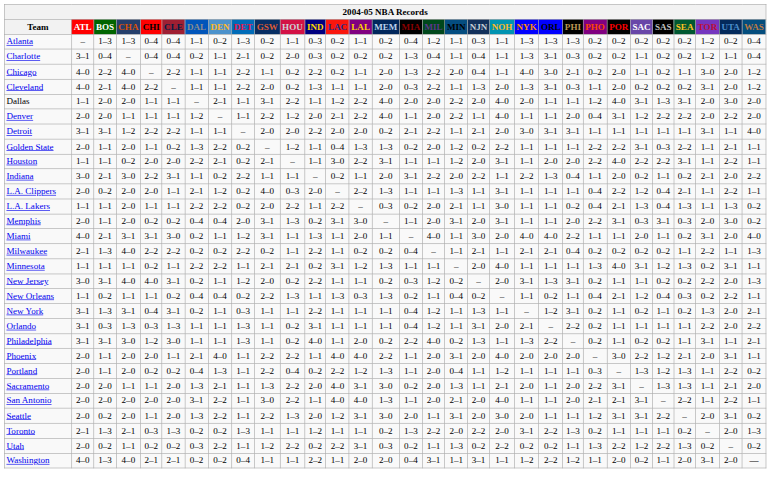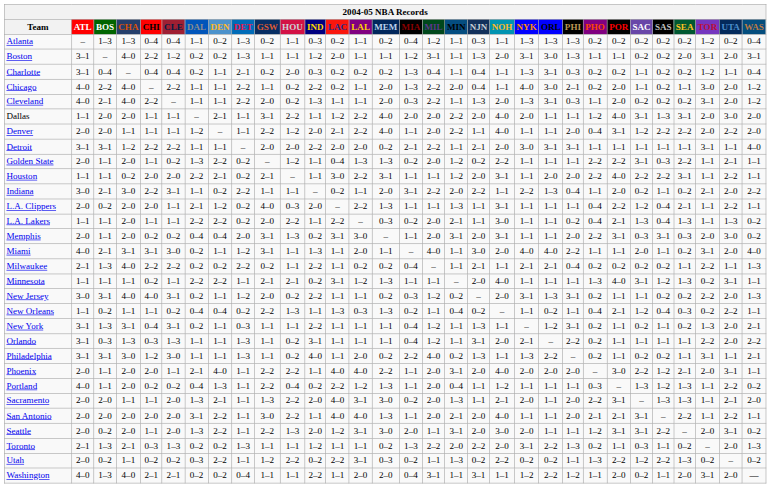 <table class="wikitable" style="font-size:90%; text-align:center;">
 <tr>
 <th colspan=31>2004-05 NBA Records</th>
 </tr>
 <tr>
 <th width=100>Team</th>
 <th style="background:#FF0000;color:#FFFFFF;width=35">ATL</th>
 <th style="background:#006400;color:#FFFFFF;width=35">BOS</th>
 <th style="background:#253E6A;color:#DF5106;width=35">CHA</th>
 <th style="background:#FF0000;color:#000000;width=35">CHI</th>
 <th style="background:#9F1F32;color:#001D43;width=35">CLE</th>
 <th style="background:#0055BA;color:#898D8F;width=35">DAL</th>
 <th style="background:#4C92CC;color:#FDB827;width=35">DEN</th>
 <th style="background:#006BB7;color:#ED164B;width=35">DET</th>
 <th style="background:#072E63;color:#DC5A34;width=35">GSW</th>
 <th style="background:#D31145;color:#CBD4D8;width=35">HOU</th>
 <th style="background:#000080;color:#FFD700;width=35">IND</th>
 <th style="background:#F9160D;color:#1A2E8B;width=35">LAC</th>
 <th style="background:#800080;color:#FFD700;width=35">LAL</th>
 <th style="background:#00265B;color:#BAD1EB;width=35">MEM</th>
 <th style="background:#000000;color:#8B0000;width=35">MIA</th>
 <th style="background:#00471B;color:#5C378A;width=35">MIL</th>
 <th style="background:#044D80;color:#000000;width=35">MIN</th>
 <th style="background:#12305B;color:#C4CED4;width=35">NJN</th>
 <th style="background:#0093B1;color:#FDB827;width=35">NOH</th>
 <th style="background:#0000FF;color:#FF8C00;width=35">NYK</th>
 <th style="background:#0000FF;color:#000000;width=35">ORL</th>
 <th style="background:#000000;color:#BB9754;width=35">PHI</th>
 <th style="background:#800080;color:#FF4500;width=35">PHO</th>
 <th style="background:#000000;color:#FF0000;width=35">POR</th>
 <th style="background:#6846A8;color:#FFFFFF;width=35">SAC</th>
 <th style="background:#000000;color:#C0C0C0;width=35">SAS</th>
 <th style="background:#005831;color:#FFC322;width=35">SEA</th>
 <th style="background:#7436BF;color:#BE0F34;width=35">TOR</th>
 <th style="background:#042A5C;color:#4C8ECC;width=35">UTA</th>
 <th style="background:#044D7D;color:#BC7A44;width=35">WAS</th>
 </tr>
 <tr>
 <td style="text-align:left;"><a href='#'>Atlanta</a></td>
 <td>–</td>
 <td>1–3</td>
 <td>1–3</td>
 <td>0–4</td>
 <td>0–4</td>
 <td>1–1</td>
 <td>0–2</td>
 <td>1–3</td>
 <td>0–2</td>
 <td>1–1</td>
 <td>0–3</td>
 <td>0–2</td>
 <td>1–1</td>
 <td>0–2</td>
 <td>0–4</td>
 <td>1–2</td>
 <td>1–1</td>
 <td>0–3</td>
 <td>1–1</td>
 <td>1–3</td>
 <td>1–3</td>
 <td>1–3</td>
 <td>0–2</td>
 <td>0–2</td>
 <td>0–2</td>
 <td>0–2</td>
 <td>0–2</td>
 <td>1–2</td>
 <td>0–2</td>
 <td>0–4</td>
+</tr>
+<tr>
+<td style="text-align:left;"><a href='#'>Boston</a></td>
+<td>3–1</td>
+<td>–</td>
+<td>4–0</td>
+<td>2–2</td>
+<td>1–2</td>
+<td>0–2</td>
+<td>0–2</td>
+<td>1–3</td>
+<td>1–1</td>
+<td>1–1</td>
+<td>1–2</td>
+<td>2–0</td>
+<td>1–1</td>
+<td>1–1</td>
+<td>1–2</td>
+<td>3–1</td>
+<td>1–1</td>
+<td>1–3</td>
+<td>2–0</td>
+<td>3–1</td>
+<td>3–0</td>
+<td>1–3</td>
+<td>1–1</td>
+<td>1–1</td>
+<td>0–2</td>
+<td>0–2</td>
+<td>2–0</td>
+<td>3–1</td>
+<td>2–0</td>
+<td>3–1</td>
 </tr>
 <tr>
 <td style="text-align:left;"><a href='#'>Charlotte</a></td>
 <td>3–1</td>
 <td>0–4</td>
 <td>–</td>
 <td>0–4</td>
 <td>0–4</td>
 <td>0–2</td>
 <td>1–1</td>
 <td>2–1</td>
 <td>0–2</td>
 <td>2–0</td>
 <td>0–3</td>
 <td>0–2</td>
 <td>0–2</td>
 <td>0–2</td>
 <td>1–3</td>
 <td>0–4</td>
 <td>1–1</td>
 <td>0–4</td>
 <td>1–1</td>
 <td>1–3</td>
 <td>3–1</td>
 <td>0–3</td>
 <td>0–2</td>
 <td>0–2</td>
 <td>1–1</td>
 <td>0–2</td>
 <td>0–2</td>
 <td>1–2</td>
 <td>1–1</td>
 <td>0–4</td>
 </tr>
 <tr>
 <td style="text-align:left;"><a href='#'>Chicago</a></td>
 <td>4–0</td>
 <td>2–2</td>
 <td>4–0</td>
 <td>–</td>
 <td>2–2</td>
 <td>1–1</td>
 <td>1–1</td>
 <td>2–2</td>
 <td>1–1</td>
 <td>0–2</td>
 <td>2–2</td>
 <td>0–2</td>
 <td>1–1</td>
 <td>2–0</td>
 <td>1–3</td>
 <td>2–2</td>
 <td>2–0</td>
 <td>0–4</td>
 <td>1–1</td>
 <td>4–0</td>
 <td>3–0</td>
 <td>2–1</td>
 <td>0–2</td>
 <td>2–0</td>
 <td>1–1</td>
 <td>0–2</td>
 <td>1–1</td>
 <td>3–0</td>
 <td>2–0</td>
 <td>1–2</td>
 </tr>
 <tr>
 <td style="text-align:left;"><a href='#'>Cleveland</a></td>
 <td>4–0</td>
 <td>2–1</td>
 <td>4–0</td>
 <td>2–2</td>
 <td>–</td>
 <td>1–1</td>
 <td>1–1</td>
 <td>2–2</td>
 <td>2–0</td>
 <td>0–2</td>
 <td>1–3</td>
 <td>1–1</td>
 <td>1–1</td>
 <td>2–0</td>
 <td>0–3</td>
 <td>2–2</td>
 <td>1–1</td>
 <td>1–3</td>
 <td>2–0</td>
 <td>1–3</td>
 <td>3–1</td>
 <td>0–3</td>
 <td>1–1</td>
 <td>2–0</td>
 <td>0–2</td>
 <td>0–2</td>
 <td>0–2</td>
 <td>3–1</td>
 <td>2–0</td>
 <td>1–2</td>
 </tr>
 <tr>
 <td style="text-align:left;">Dallas</td>
 <td>1–1</td>
 <td>2–0</td>
 <td>2–0</td>
 <td>1–1</td>
 <td>1–1</td>
 <td>–</td>
 <td>2–1</td>
 <td>1–1</td>
 <td>3–1</td>
 <td>2–2</td>
 <td>1–1</td>
 <td>1–2</td>
 <td>2–2</td>
 <td>4–0</td>
 <td>2–0</td>
 <td>2–0</td>
 <td>2–2</td>
 <td>2–0</td>
 <td>4–0</td>
 <td>2–0</td>
 <td>1–1</td>
 <td>1–1</td>
 <td>1–2</td>
 <td>4–0</td>
 <td>3–1</td>
 <td>1–3</td>
 <td>3–1</td>
 <td>2–0</td>
 <td>3–0</td>
 <td>2–0</td>
 </tr>
 <tr>
 <td style="text-align:left;"><a href='#'>Denver</a></td>
 <td>2–0</td>
 <td>2–0</td>
 <td>1–1</td>
 <td>1–1</td>
 <td>1–1</td>
 <td>1–2</td>
 <td>–</td>
 <td>1–1</td>
 <td>2–2</td>
 <td>1–2</td>
 <td>2–0</td>
 <td>2–1</td>
 <td>2–2</td>
 <td>4–0</td>
 <td>1–1</td>
 <td>2–0</td>
 <td>2–2</td>
 <td>1–1</td>
 <td>4–0</td>
 <td>1–1</td>
 <td>1–1</td>
 <td>2–0</td>
 <td>0–4</td>
 <td>3–1</td>
 <td>1–2</td>
 <td>2–2</td>
 <td>2–2</td>
 <td>2–0</td>
 <td>2–2</td>
 <td>2–0</td>
 </tr>
 <tr>
 <td style="text-align:left;"><a href='#'>Detroit</a></td>
 <td>3–1</td>
 <td>3–1</td>
 <td>1–2</td>
 <td>2–2</td>
 <td>2–2</td>
 <td>1–1</td>
 <td>1–1</td>
 <td>–</td>
 <td>2–0</td>
 <td>2–0</td>
 <td>2–2</td>
 <td>2–0</td>
 <td>2–0</td>
 <td>0–2</td>
 <td>2–1</td>
 <td>2–2</td>
 <td>1–1</td>
 <td>2–1</td>
 <td>2–0</td>
 <td>3–0</td>
 <td>3–1</td>
 <td>3–1</td>
 <td>1–1</td>
 <td>1–1</td>
 <td>1–1</td>
 <td>1–1</td>
 <td>1–1</td>
 <td>3–1</td>
 <td>1–1</td>
 <td>4–0</td>
 </tr>
 <tr>
 <td style="text-align:left;"><a href='#'>Golden State</a></td>
 <td>2–0</td>
 <td>1–1</td>
 <td>2–0</td>
 <td>1–1</td>
 <td>0–2</td>
 <td>1–3</td>
 <td>2–2</td>
 <td>0–2</td>
 <td>–</td>
 <td>1–2</td>
 <td>1–1</td>
 <td>0–4</td>
 <td>1–3</td>
 <td>1–3</td>
 <td>0–2</td>
 <td>2–0</td>
 <td>1–2</td>
 <td>0–2</td>
 <td>2–2</td>
 <td>1–1</td>
 <td>1–1</td>
 <td>1–1</td>
 <td>2–2</td>
 <td>2–2</td>
 <td>3–1</td>
 <td>0–3</td>
 <td>2–2</td>
 <td>1–1</td>
 <td>2–1</td>
 <td>1–1</td>
 </tr>
 <tr>
 <td style="text-align:left;"><a href='#'>Houston</a></td>
 <td>1–1</td>
 <td>1–1</td>
 <td>0–2</td>
 <td>2–0</td>
 <td>2–0</td>
 <td>2–2</td>
 <td>2–1</td>
 <td>0–2</td>
 <td>2–1</td>
 <td>–</td>
 <td>1–1</td>
 <td>3–0</td>
 <td>2–2</td>
 <td>3–1</td>
 <td>1–1</td>
 <td>1–1</td>
 <td>1–2</td>
 <td>2–0</td>
 <td>3–1</td>
 <td>1–1</td>
 <td>2–0</td>
 <td>2–0</td>
 <td>2–2</td>
 <td>4–0</td>
 <td>2–2</td>
 <td>2–2</td>
 <td>3–1</td>
 <td>1–1</td>
 <td>2–2</td>
 <td>1–1</td>
 </tr>
 <tr>
 <td style="text-align:left;"><a href='#'>Indiana</a></td>
 <td>3–0</td>
 <td>2–1</td>
 <td>3–0</td>
 <td>2–2</td>
 <td>3–1</td>
 <td>1–1</td>
 <td>0–2</td>
 <td>2–2</td>
 <td>1–1</td>
 <td>1–1</td>
 <td>–</td>
 <td>0–2</td>
 <td>1–1</td>
 <td>2–0</td>
 <td>3–1</td>
 <td>2–2</td>
 <td>2–0</td>
 <td>2–2</td>
 <td>1–1</td>
 <td>2–2</td>
 <td>1–3</td>
 <td>0–4</td>
 <td>1–1</td>
 <td>2–0</td>
 <td>0–2</td>
 <td>1–1</td>
 <td>0–2</td>
 <td>2–1</td>
 <td>2–0</td>
 <td>2–2</td>
 </tr>
 <tr>
 <td style="text-align:left;"><a href='#'>L.A. Clippers</a></td>
 <td>2–0</td>
 <td>0–2</td>
 <td>2–0</td>
 <td>2–0</td>
 <td>1–1</td>
 <td>2–1</td>
 <td>1–2</td>
 <td>0–2</td>
 <td>4–0</td>
 <td>0–3</td>
 <td>2–0</td>
 <td>–</td>
 <td>2–2</td>
 <td>1–3</td>
 <td>1–1</td>
 <td>1–1</td>
 <td>1–3</td>
 <td>1–1</td>
 <td>3–1</td>
 <td>1–1</td>
 <td>1–1</td>
 <td>1–1</td>
 <td>0–4</td>
 <td>2–2</td>
 <td>1–2</td>
 <td>0–4</td>
 <td>2–1</td>
 <td>1–1</td>
 <td>2–2</td>
 <td>1–1</td>
 </tr>
 <tr>
 <td style="text-align:left;"><a href='#'>L.A. Lakers</a></td>
 <td>1–1</td>
 <td>1–1</td>
 <td>2–0</td>
 <td>1–1</td>
 <td>1–1</td>
 <td>2–2</td>
 <td>2–2</td>
 <td>0–2</td>
 <td>2–0</td>
 <td>2–2</td>
 <td>1–1</td>
 <td>2–2</td>
 <td>–</td>
 <td>0–3</td>
 <td>0–2</td>
 <td>2–0</td>
 <td>2–1</td>
 <td>1–1</td>
 <td>3–0</td>
 <td>1–1</td>
 <td>1–1</td>
 <td>0–2</td>
 <td>0–4</td>
 <td>2–1</td>
 <td>1–3</td>
 <td>0–4</td>
 <td>1–3</td>
 <td>1–1</td>
 <td>1–3</td>
 <td>0–2</td>
 </tr>
 <tr>
 <td style="text-align:left;"><a href='#'>Memphis</a></td>
 <td>2–0</td>
 <td>1–1</td>
 <td>2–0</td>
 <td>0–2</td>
 <td>0–2</td>
 <td>0–4</td>
 <td>0–4</td>
 <td>2–0</td>
 <td>3–1</td>
 <td>1–3</td>
 <td>0–2</td>
 <td>3–1</td>
 <td>3–0</td>
 <td>–</td>
 <td>1–1</td>
 <td>2–0</td>
 <td>3–1</td>
 <td>2–0</td>
 <td>3–1</td>
 <td>1–1</td>
 <td>1–1</td>
 <td>2–0</td>
 <td>2–2</td>
 <td>3–1</td>
 <td>0–3</td>
 <td>3–1</td>
 <td>0–3</td>
 <td>2–0</td>
 <td>3–0</td>
 <td>0–2</td>
 </tr>
 <tr>
 <td style="text-align:left;"><a href='#'>Miami</a></td>
 <td>4–0</td>
 <td>2–1</td>
 <td>3–1</td>
 <td>3–1</td>
 <td>3–0</td>
 <td>0–2</td>
 <td>1–1</td>
 <td>1–2</td>
 <td>3–1</td>
 <td>1–1</td>
 <td>1–3</td>
 <td>1–1</td>
 <td>2–0</td>
 <td>1–1</td>
 <td>–</td>
 <td>4–0</td>
 <td>1–1</td>
 <td>3–0</td>
 <td>2–0</td>
 <td>4–0</td>
 <td>4–0</td>
 <td>2–2</td>
 <td>1–1</td>
 <td>1–1</td>
 <td>2–0</td>
 <td>1–1</td>
 <td>0–2</td>
 <td>3–1</td>
 <td>2–0</td>
 <td>4–0</td>
 </tr>
 <tr>
 <td style="text-align:left;"><a href='#'>Milwaukee</a></td>
 <td>2–1</td>
 <td>1–3</td>
 <td>4–0</td>
 <td>2–2</td>
 <td>2–2</td>
 <td>0–2</td>
 <td>0–2</td>
 <td>2–2</td>
 <td>0–2</td>
 <td>1–1</td>
 <td>2–2</td>
 <td>1–1</td>
 <td>0–2</td>
 <td>0–2</td>
 <td>0–4</td>
 <td>–</td>
 <td>1–1</td>
 <td>2–1</td>
 <td>1–1</td>
 <td>2–1</td>
 <td>2–1</td>
 <td>0–4</td>
 <td>0–2</td>
 <td>0–2</td>
 <td>0–2</td>
 <td>0–2</td>
 <td>1–1</td>
 <td>2–2</td>
 <td>1–1</td>
 <td>1–3</td>
 </tr>
 <tr>
 <td style="text-align:left;"><a href='#'>Minnesota</a></td>
 <td>1–1</td>
 <td>1–1</td>
 <td>1–1</td>
 <td>0–2</td>
 <td>1–1</td>
 <td>2–2</td>
 <td>2–2</td>
 <td>1–1</td>
 <td>2–1</td>
 <td>2–1</td>
 <td>0–2</td>
 <td>3–1</td>
 <td>1–2</td>
 <td>1–3</td>
 <td>1–1</td>
 <td>1–1</td>
 <td>–</td>
 <td>2–0</td>
 <td>4–0</td>
 <td>1–1</td>
 <td>1–1</td>
 <td>1–1</td>
 <td>1–3</td>
 <td>4–0</td>
 <td>3–1</td>
 <td>1–2</td>
 <td>1–3</td>
 <td>0–2</td>
 <td>3–1</td>
 <td>1–1</td>
 </tr>
 <tr>
 <td style="text-align:left;"><a href='#'>New Jersey</a></td>
 <td>3–0</td>
 <td>3–1</td>
 <td>4–0</td>
 <td>4–0</td>
 <td>3–1</td>
 <td>0–2</td>
 <td>1–1</td>
 <td>1–2</td>
 <td>2–0</td>
 <td>0–2</td>
 <td>2–2</td>
 <td>1–1</td>
 <td>1–1</td>
 <td>0–2</td>
 <td>0–3</td>
 <td>1–2</td>
 <td>0–2</td>
 <td>–</td>
 <td>2–0</td>
 <td>3–1</td>
 <td>1–3</td>
 <td>3–1</td>
 <td>0–2</td>
 <td>1–1</td>
 <td>1–1</td>
 <td>0–2</td>
 <td>0–2</td>
 <td>2–2</td>
 <td>2–0</td>
 <td>1–3</td>
 </tr>
 <tr>
 <td style="text-align:left;"><a href='#'>New Orleans</a></td>
 <td>1–1</td>
 <td>0–2</td>
 <td>1–1</td>
 <td>1–1</td>
 <td>0–2</td>
 <td>0–4</td>
 <td>0–4</td>
 <td>0–2</td>
 <td>2–2</td>
 <td>1–3</td>
 <td>1–1</td>
 <td>1–3</td>
 <td>0–3</td>
 <td>1–3</td>
 <td>0–2</td>
 <td>1–1</td>
 <td>0–4</td>
 <td>0–2</td>
 <td>–</td>
 <td>1–1</td>
 <td>0–2</td>
 <td>1–1</td>
 <td>0–4</td>
 <td>2–1</td>
 <td>1–2</td>
 <td>0–4</td>
 <td>0–3</td>
 <td>0–2</td>
 <td>2–2</td>
 <td>1–1</td>
 </tr>
 <tr>
 <td style="text-align:left;"><a href='#'>New York</a></td>
 <td>3–1</td>
 <td>1–3</td>
 <td>3–1</td>
 <td>0–4</td>
 <td>3–1</td>
 <td>0–2</td>
 <td>1–1</td>
 <td>0–3</td>
 <td>1–1</td>
 <td>1–1</td>
 <td>2–2</td>
 <td>1–1</td>
 <td>1–1</td>
 <td>1–1</td>
 <td>0–4</td>
 <td>1–2</td>
 <td>1–1</td>
 <td>1–3</td>
 <td>1–1</td>
 <td>–</td>
 <td>1–2</td>
 <td>3–1</td>
 <td>0–2</td>
 <td>1–1</td>
 <td>0–2</td>
 <td>1–1</td>
 <td>0–2</td>
 <td>1–3</td>
 <td>2–0</td>
 <td>2–1</td>
 </tr>
 <tr>
 <td style="text-align:left;"><a href='#'>Orlando</a></td>
 <td>3–1</td>
 <td>0–3</td>
 <td>1–3</td>
 <td>0–3</td>
 <td>1–3</td>
 <td>1–1</td>
 <td>1–1</td>
 <td>1–3</td>
 <td>1–1</td>
 <td>0–2</td>
 <td>3–1</td>
 <td>1–1</td>
 <td>1–1</td>
 <td>1–1</td>
 <td>0–4</td>
 <td>1–2</td>
 <td>1–1</td>
 <td>3–1</td>
 <td>2–0</td>
 <td>2–1</td>
 <td>–</td>
 <td>2–2</td>
 <td>0–2</td>
 <td>1–1</td>
 <td>1–1</td>
 <td>1–1</td>
 <td>1–1</td>
 <td>2–2</td>
 <td>2–0</td>
 <td>2–2</td>
 </tr>
 <tr>
 <td style="text-align:left;"><a href='#'>Philadelphia</a></td>
 <td>3–1</td>
 <td>3–1</td>
 <td>3–0</td>
 <td>1–2</td>
 <td>3–0</td>
 <td>1–1</td>
 <td>1–1</td>
 <td>1–3</td>
 <td>1–1</td>
 <td>0–2</td>
 <td>4–0</td>
 <td>1–1</td>
 <td>2–0</td>
 <td>0–2</td>
 <td>2–2</td>
 <td>4–0</td>
 <td>0–2</td>
 <td>1–3</td>
 <td>1–1</td>
 <td>1–3</td>
 <td>2–2</td>
 <td>–</td>
 <td>0–2</td>
 <td>1–1</td>
 <td>0–2</td>
 <td>0–2</td>
 <td>1–1</td>
 <td>3–1</td>
 <td>1–1</td>
 <td>2–1</td>
 </tr>
 <tr>
 <td style="text-align:left;"><a href='#'>Phoenix</a></td>
 <td>2–0</td>
 <td>1–1</td>
 <td>2–0</td>
 <td>2–0</td>
 <td>1–1</td>
 <td>2–1</td>
 <td>4–0</td>
 <td>1–1</td>
 <td>2–2</td>
 <td>2–2</td>
 <td>1–1</td>
 <td>4–0</td>
 <td>4–0</td>
 <td>2–2</td>
 <td>1–1</td>
 <td>2–0</td>
 <td>3–1</td>
 <td>2–0</td>
 <td>4–0</td>
 <td>2–0</td>
 <td>2–0</td>
 <td>2–0</td>
 <td>–</td>
 <td>3–0</td>
 <td>2–2</td>
 <td>1–2</td>
 <td>2–1</td>
 <td>2–0</td>
 <td>3–1</td>
 <td>1–1</td>
 </tr>
 <tr>
 <td style="text-align:left;"><a href='#'>Portland</a></td>
-<td>2–0</td>
+<td>4–0</td>
 <td>1–1</td>
 <td>2–0</td>
 <td>0–2</td>
 <td>0–2</td>
 <td>0–4</td>
 <td>1–3</td>
 <td>1–1</td>
 <td>2–2</td>
 <td>0–4</td>
 <td>0–2</td>
 <td>2–2</td>
 <td>1–2</td>
 <td>1–3</td>
 <td>1–1</td>
 <td>2–0</td>
 <td>0–4</td>
 <td>1–1</td>
 <td>1–2</td>
 <td>1–1</td>
 <td>1–1</td>
 <td>1–1</td>
 <td>0–3</td>
 <td>–</td>
 <td>1–3</td>
 <td>1–2</td>
 <td>1–3</td>
 <td>1–1</td>
 <td>2–2</td>
 <td>0–2</td>
 </tr>
 <tr>
 <td style="text-align:left;"><a href='#'>Sacramento</a></td>
 <td>2–0</td>
 <td>2–0</td>
 <td>1–1</td>
 <td>1–1</td>
 <td>2–0</td>
 <td>1–3</td>
 <td>2–1</td>
 <td>1–1</td>
 <td>1–3</td>
 <td>2–2</td>
 <td>2–0</td>
 <td>4–0</td>
 <td>3–1</td>
 <td>3–0</td>
 <td>0–2</td>
 <td>2–0</td>
 <td>1–3</td>
 <td>1–1</td>
 <td>2–1</td>
 <td>2–0</td>
 <td>1–1</td>
 <td>2–0</td>
 <td>2–2</td>
 <td>3–1</td>
 <td>–</td>
 <td>1–3</td>
 <td>1–3</td>
 <td>1–1</td>
 <td>2–1</td>
 <td>2–0</td>
 </tr>
 <tr>
 <td style="text-align:left;"><a href='#'>San Antonio</a></td>
 <td>2–0</td>
 <td>2–0</td>
 <td>2–0</td>
 <td>2–0</td>
 <td>2–0</td>
 <td>3–1</td>
 <td>2–2</td>
 <td>1–1</td>
 <td>3–0</td>
 <td>2–2</td>
 <td>1–1</td>
 <td>4–0</td>
 <td>4–0</td>
 <td>1–3</td>
 <td>1–1</td>
 <td>2–0</td>
 <td>2–1</td>
 <td>2–0</td>
 <td>4–0</td>
 <td>1–1</td>
 <td>1–1</td>
 <td>2–0</td>
 <td>2–1</td>
 <td>2–1</td>
 <td>3–1</td>
 <td>–</td>
 <td>2–2</td>
 <td>1–1</td>
 <td>2–2</td>
 <td>1–1</td>
 </tr>
 <tr>
 <td style="text-align:left;"><a href='#'>Seattle</a></td>
 <td>2–0</td>
 <td>0–2</td>
 <td>2–0</td>
 <td>1–1</td>
 <td>2–0</td>
 <td>1–3</td>
 <td>2–2</td>
 <td>1–1</td>
 <td>2–2</td>
 <td>1–3</td>
 <td>2–0</td>
 <td>1–2</td>
 <td>3–1</td>
 <td>3–0</td>
 <td>2–0</td>
 <td>1–1</td>
 <td>3–1</td>
 <td>2–0</td>
 <td>3–0</td>
 <td>2–0</td>
 <td>1–1</td>
 <td>1–1</td>
 <td>1–2</td>
 <td>3–1</td>
 <td>3–1</td>
 <td>2–2</td>
 <td>–</td>
 <td>2–0</td>
 <td>3–1</td>
 <td>0–2</td>
 </tr>
 <tr>
 <td style="text-align:left;"><a href='#'>Toronto</a></td>
 <td>2–1</td>
 <td>1–3</td>
 <td>2–1</td>
 <td>0–3</td>
 <td>1–3</td>
 <td>0–2</td>
 <td>0–2</td>
 <td>1–3</td>
 <td>1–1</td>
 <td>1–1</td>
 <td>1–2</td>
 <td>1–1</td>
 <td>1–1</td>
 <td>0–2</td>
 <td>1–3</td>
 <td>2–2</td>
 <td>2–0</td>
 <td>2–2</td>
 <td>2–0</td>
 <td>3–1</td>
 <td>2–2</td>
 <td>1–3</td>
 <td>0–2</td>
 <td>1–1</td>
-<td>1–1</td>
+<td>0–3</td>
 <td>1–1</td>
 <td>0–2</td>
 <td>–</td>
 <td>2–0</td>
 <td>1–3</td>
 </tr>
 <tr>
 <td style="text-align:left;"><a href='#'>Utah</a></td>
 <td>2–0</td>
 <td>0–2</td>
 <td>1–1</td>
 <td>0–2</td>
 <td>0–2</td>
 <td>0–3</td>
 <td>2–2</td>
 <td>1–1</td>
 <td>1–2</td>
 <td>2–2</td>
 <td>0–2</td>
 <td>2–2</td>
 <td>3–1</td>
 <td>0–3</td>
 <td>0–2</td>
 <td>1–1</td>
 <td>1–3</td>
 <td>0–2</td>
 <td>2–2</td>
 <td>0–2</td>
 <td>0–2</td>
 <td>1–1</td>
 <td>1–3</td>
 <td>2–2</td>
 <td>1–2</td>
 <td>2–2</td>
 <td>1–3</td>
 <td>0–2</td>
 <td>–</td>
 <td>0–2</td>
 </tr>
 <tr>
 <td style="text-align:left;"><a href='#'>Washington</a></td>
 <td>4–0</td>
 <td>1–3</td>
 <td>4–0</td>
 <td>2–1</td>
 <td>2–1</td>
 <td>0–2</td>
 <td>0–2</td>
 <td>0–4</td>
 <td>1–1</td>
 <td>1–1</td>
 <td>2–2</td>
 <td>1–1</td>
 <td>2–0</td>
 <td>2–0</td>
 <td>0–4</td>
 <td>3–1</td>
 <td>1–1</td>
 <td>3–1</td>
 <td>1–1</td>
 <td>1–2</td>
 <td>2–2</td>
 <td>1–2</td>
 <td>1–1</td>
 <td>2–0</td>
 <td>0–2</td>
 <td>1–1</td>
 <td>2–0</td>
 <td>3–1</td>
 <td>2–0</td>
 <td>—</td>
 </tr>
 </table>
